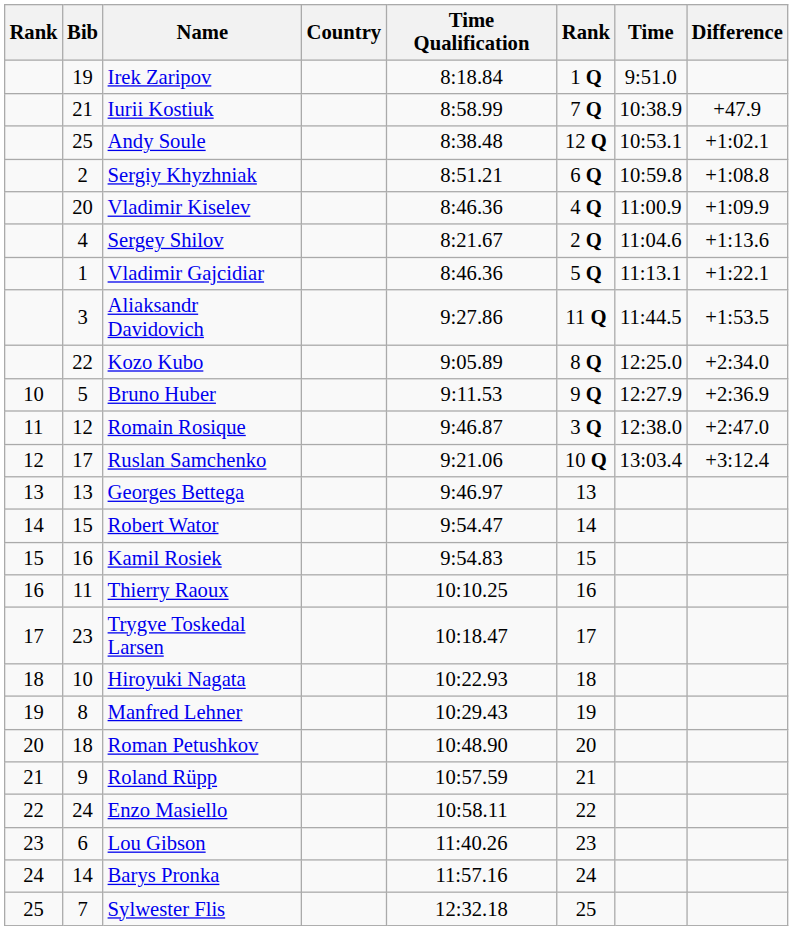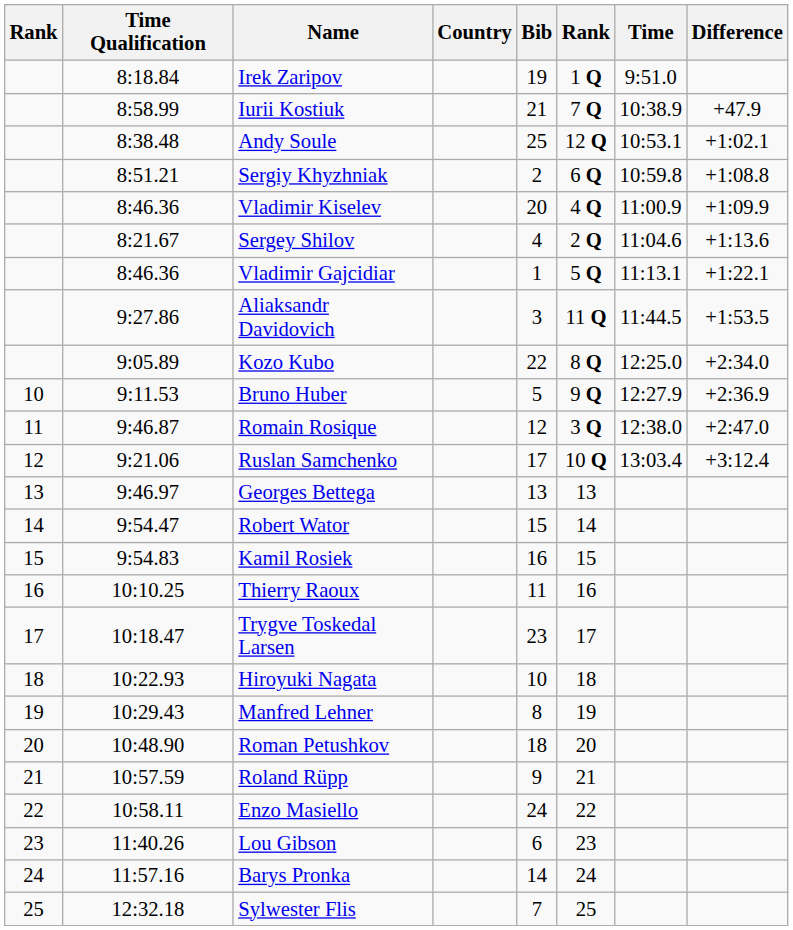 <table class="wikitable sortable" style="text-align:center">
 <tr>
 <th>Rank</th>
-<th>Bib</th>
+<th>Time Qualification</th>
 <th>Name</th>
 <th>Country</th>
-<th>Time Qualification</th>
+<th>Bib</th>
 <th>Rank</th>
 <th>Time</th>
 <th>Difference</th>
 </tr>
 <tr>
 <td></td>
-<td>19</td>
+<td>8:18.84</td>
 <td align=left><a href='#'>Irek Zaripov</a></td>
 <td align=left></td>
-<td>8:18.84</td>
+<td>19</td>
 <td>1 <strong>Q</strong></td>
 <td>9:51.0</td>
 <td></td>
 </tr>
 <tr>
 <td></td>
-<td>21</td>
+<td>8:58.99</td>
 <td align=left><a href='#'>Iurii Kostiuk</a></td>
 <td align=left></td>
-<td>8:58.99</td>
+<td>21</td>
 <td>7 <strong>Q</strong></td>
 <td>10:38.9</td>
 <td>+47.9</td>
 </tr>
 <tr>
 <td></td>
-<td>25</td>
+<td>8:38.48</td>
 <td align=left><a href='#'>Andy Soule</a></td>
 <td align=left></td>
-<td>8:38.48</td>
+<td>25</td>
 <td>12 <strong>Q</strong></td>
 <td>10:53.1</td>
 <td>+1:02.1</td>
 </tr>
 <tr>
 <td></td>
-<td>2</td>
+<td>8:51.21</td>
 <td align=left><a href='#'>Sergiy Khyzhniak</a></td>
 <td align=left></td>
-<td>8:51.21</td>
+<td>2</td>
 <td>6 <strong>Q</strong></td>
 <td>10:59.8</td>
 <td>+1:08.8</td>
 </tr>
 <tr>
 <td></td>
-<td>20</td>
+<td>8:46.36</td>
 <td align=left><a href='#'>Vladimir Kiselev</a></td>
 <td align=left></td>
-<td>8:46.36</td>
+<td>20</td>
 <td>4 <strong>Q</strong></td>
 <td>11:00.9</td>
 <td>+1:09.9</td>
 </tr>
 <tr>
 <td></td>
-<td>4</td>
+<td>8:21.67</td>
 <td align=left><a href='#'>Sergey Shilov</a></td>
 <td align=left></td>
-<td>8:21.67</td>
+<td>4</td>
 <td>2 <strong>Q</strong></td>
 <td>11:04.6</td>
 <td>+1:13.6</td>
 </tr>
 <tr>
 <td></td>
-<td>1</td>
+<td>8:46.36</td>
 <td align=left><a href='#'>Vladimir Gajcidiar</a></td>
 <td align=left></td>
-<td>8:46.36</td>
+<td>1</td>
 <td>5 <strong>Q</strong></td>
 <td>11:13.1</td>
 <td>+1:22.1</td>
 </tr>
 <tr>
 <td></td>
-<td>3</td>
+<td>9:27.86</td>
 <td align=left><a href='#'>Aliaksandr Davidovich</a></td>
 <td align=left></td>
-<td>9:27.86</td>
+<td>3</td>
 <td>11 <strong>Q</strong></td>
 <td>11:44.5</td>
 <td>+1:53.5</td>
 </tr>
 <tr>
 <td></td>
-<td>22</td>
+<td>9:05.89</td>
 <td align=left><a href='#'>Kozo Kubo</a></td>
 <td align=left></td>
-<td>9:05.89</td>
+<td>22</td>
 <td>8 <strong>Q</strong></td>
 <td>12:25.0</td>
 <td>+2:34.0</td>
 </tr>
 <tr>
 <td>10</td>
-<td>5</td>
+<td>9:11.53</td>
 <td align=left><a href='#'>Bruno Huber</a></td>
 <td align=left></td>
-<td>9:11.53</td>
+<td>5</td>
 <td>9 <strong>Q</strong></td>
 <td>12:27.9</td>
 <td>+2:36.9</td>
 </tr>
 <tr>
 <td>11</td>
-<td>12</td>
+<td>9:46.87</td>
 <td align=left><a href='#'>Romain Rosique</a></td>
 <td align=left></td>
-<td>9:46.87</td>
+<td>12</td>
 <td>3 <strong>Q</strong></td>
 <td>12:38.0</td>
 <td>+2:47.0</td>
 </tr>
 <tr>
 <td>12</td>
-<td>17</td>
+<td>9:21.06</td>
 <td align=left><a href='#'>Ruslan Samchenko</a></td>
 <td align=left></td>
-<td>9:21.06</td>
+<td>17</td>
 <td>10 <strong>Q</strong></td>
 <td>13:03.4</td>
 <td>+3:12.4</td>
 </tr>
 <tr>
 <td>13</td>
-<td>13</td>
+<td>9:46.97</td>
 <td align=left><a href='#'>Georges Bettega</a></td>
 <td align=left></td>
-<td>9:46.97</td>
+<td>13</td>
 <td>13</td>
 <td></td>
 <td></td>
 </tr>
 <tr>
 <td>14</td>
-<td>15</td>
+<td>9:54.47</td>
 <td align=left><a href='#'>Robert Wator</a></td>
 <td align=left></td>
-<td>9:54.47</td>
+<td>15</td>
 <td>14</td>
 <td></td>
 <td></td>
 </tr>
 <tr>
 <td>15</td>
-<td>16</td>
+<td>9:54.83</td>
 <td align=left><a href='#'>Kamil Rosiek</a></td>
 <td align=left></td>
-<td>9:54.83</td>
+<td>16</td>
 <td>15</td>
 <td></td>
 <td></td>
 </tr>
 <tr>
 <td>16</td>
-<td>11</td>
+<td>10:10.25</td>
 <td align=left><a href='#'>Thierry Raoux</a></td>
 <td align=left></td>
-<td>10:10.25</td>
+<td>11</td>
 <td>16</td>
 <td></td>
 <td></td>
 </tr>
 <tr>
 <td>17</td>
-<td>23</td>
+<td>10:18.47</td>
 <td align=left><a href='#'>Trygve Toskedal Larsen</a></td>
 <td align=left></td>
-<td>10:18.47</td>
+<td>23</td>
 <td>17</td>
 <td></td>
 <td></td>
 </tr>
 <tr>
 <td>18</td>
-<td>10</td>
+<td>10:22.93</td>
 <td align=left><a href='#'>Hiroyuki Nagata</a></td>
 <td align=left></td>
-<td>10:22.93</td>
+<td>10</td>
 <td>18</td>
 <td></td>
 <td></td>
 </tr>
 <tr>
 <td>19</td>
-<td>8</td>
+<td>10:29.43</td>
 <td align=left><a href='#'>Manfred Lehner</a></td>
 <td align=left></td>
-<td>10:29.43</td>
+<td>8</td>
 <td>19</td>
 <td></td>
 <td></td>
 </tr>
 <tr>
 <td>20</td>
-<td>18</td>
+<td>10:48.90</td>
 <td align=left><a href='#'>Roman Petushkov</a></td>
 <td align=left></td>
-<td>10:48.90</td>
+<td>18</td>
 <td>20</td>
 <td></td>
 <td></td>
 </tr>
 <tr>
 <td>21</td>
-<td>9</td>
+<td>10:57.59</td>
 <td align=left><a href='#'>Roland Rüpp</a></td>
 <td align=left></td>
-<td>10:57.59</td>
+<td>9</td>
 <td>21</td>
 <td></td>
 <td></td>
 </tr>
 <tr>
 <td>22</td>
-<td>24</td>
+<td>10:58.11</td>
 <td align=left><a href='#'>Enzo Masiello</a></td>
 <td align=left></td>
-<td>10:58.11</td>
+<td>24</td>
 <td>22</td>
 <td></td>
 <td></td>
 </tr>
 <tr>
 <td>23</td>
-<td>6</td>
+<td>11:40.26</td>
 <td align=left><a href='#'>Lou Gibson</a></td>
 <td align=left></td>
-<td>11:40.26</td>
+<td>6</td>
 <td>23</td>
 <td></td>
 <td></td>
 </tr>
 <tr>
 <td>24</td>
-<td>14</td>
+<td>11:57.16</td>
 <td align=left><a href='#'>Barys Pronka</a></td>
 <td align=left></td>
-<td>11:57.16</td>
+<td>14</td>
 <td>24</td>
 <td></td>
 <td></td>
 </tr>
 <tr>
 <td>25</td>
-<td>7</td>
+<td>12:32.18</td>
 <td align=left><a href='#'>Sylwester Flis</a></td>
 <td align=left></td>
-<td>12:32.18</td>
+<td>7</td>
 <td>25</td>
 <td></td>
 <td></td>
 </tr>
 </table>
